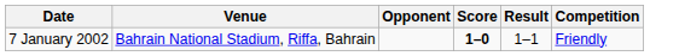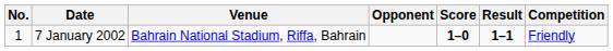 <table class="wikitable sortable">
 <tr>
+<th scope="col">No.</th>
 <th scope="col">Date</th>
 <th scope="col">Venue</th>
 <th scope="col">Opponent</th>
 <th scope="col">Score</th>
 <th scope="col">Result</th>
 <th scope="col">Competition</th>
 </tr>
 <tr>
+<td style="text-align:center">1</td>
 <td>7 January 2002</td>
 <td><a href='#'>Bahrain National Stadium</a>, <a href='#'>Riffa</a>, Bahrain</td>
 <td></td>
 <td style="text-align:center"><strong>1–0</strong></td>
-<td style="text-align:center">1–1</td>
+<td style="text-align:center"><strong>1–1</strong></td>
 <td><a href='#'>Friendly</a></td>
 </tr>
 </table>
